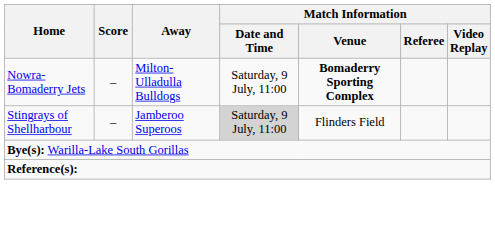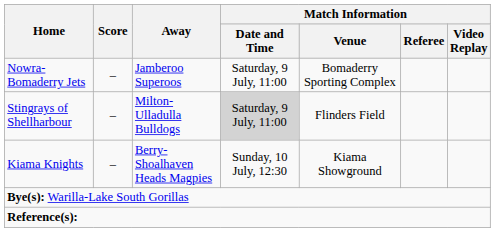 <table class="wikitable" width="100% text-align:center;">
 <tr>
 <th rowspan="2" width="19%">Home</th>
 <th rowspan="2" width="8%">Score</th>
 <th rowspan="2" width="19%">Away</th>
 <th colspan="4">Match Information</th>
 </tr>
 <tr bgcolor="#CCCCCC">
 <th width="17%">Date and Time</th>
 <th width="22%">Venue</th>
 <th>Referee</th>
 <th>Video Replay</th>
 </tr>
 <tr>
 <td> <a href='#'>Nowra-Bomaderry Jets</a></td>
 <td style="text-align:center;">–</td>
-<td> <a href='#'>Milton-Ulladulla Bulldogs</a></td>
+<td> <a href='#'>Jamberoo Superoos</a></td>
 <td style="text-align:center;">Saturday, 9 July, 11:00</td>
-<td style="text-align:center;"><strong>Bomaderry Sporting Complex</strong></td>
+<td style="text-align:center;">Bomaderry Sporting Complex</td>
 <td style="text-align:center;"></td>
 <td style="text-align:center;"></td>
 </tr>
 <tr>
 <td> <a href='#'>Stingrays of Shellharbour</a></td>
 <td style="text-align:center;">–</td>
-<td> <a href='#'>Jamberoo Superoos</a></td>
+<td> <a href='#'>Milton-Ulladulla Bulldogs</a></td>
 <td style="background: lightgrey; text-align:center;">Saturday, 9 July, 11:00</td>
 <td style="text-align:center;">Flinders Field</td>
+<td style="text-align:center;"></td>
+<td style="text-align:center;"></td>
+</tr>
+<tr>
+<td> <a href='#'>Kiama Knights</a></td>
+<td style="text-align:center;">–</td>
+<td> <a href='#'>Berry-Shoalhaven Heads Magpies</a></td>
+<td style="text-align:center;">Sunday, 10 July, 12:30</td>
+<td style="text-align:center;">Kiama Showground</td>
 <td style="text-align:center;"></td>
 <td style="text-align:center;"></td>
 </tr>
 <tr>
 <td colspan="7"><strong>Bye(s):</strong>  <a href='#'>Warilla-Lake South Gorillas</a></td>
 </tr>
 <tr>
 <td colspan="7"><strong>Reference(s):</strong></td>
 </tr>
 </table>
